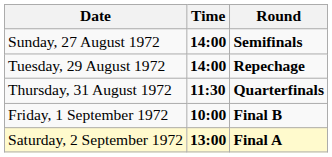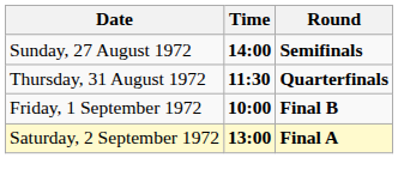 <table class="wikitable">
 <tr>
 <th>Date</th>
 <th>Time</th>
 <th>Round</th>
 </tr>
 <tr>
 <td>Sunday, 27 August 1972</td>
 <td><strong>14:00</strong></td>
 <td><strong>Semifinals</strong></td>
-</tr>
-<tr>
-<td>Tuesday, 29 August 1972</td>
-<td><strong>14:00</strong></td>
-<td><strong>Repechage</strong></td>
 </tr>
 <tr>
 <td>Thursday, 31 August 1972</td>
 <td><strong>11:30</strong></td>
 <td><strong>Quarterfinals</strong></td>
 </tr>
 <tr>
 <td>Friday, 1 September 1972</td>
 <td><strong>10:00</strong></td>
 <td><strong>Final B</strong></td>
 </tr>
 <tr style=background:lemonchiffon>
 <td>Saturday, 2 September 1972</td>
 <td><strong>13:00</strong></td>
 <td><strong>Final A</strong></td>
 </tr>
 </table>
